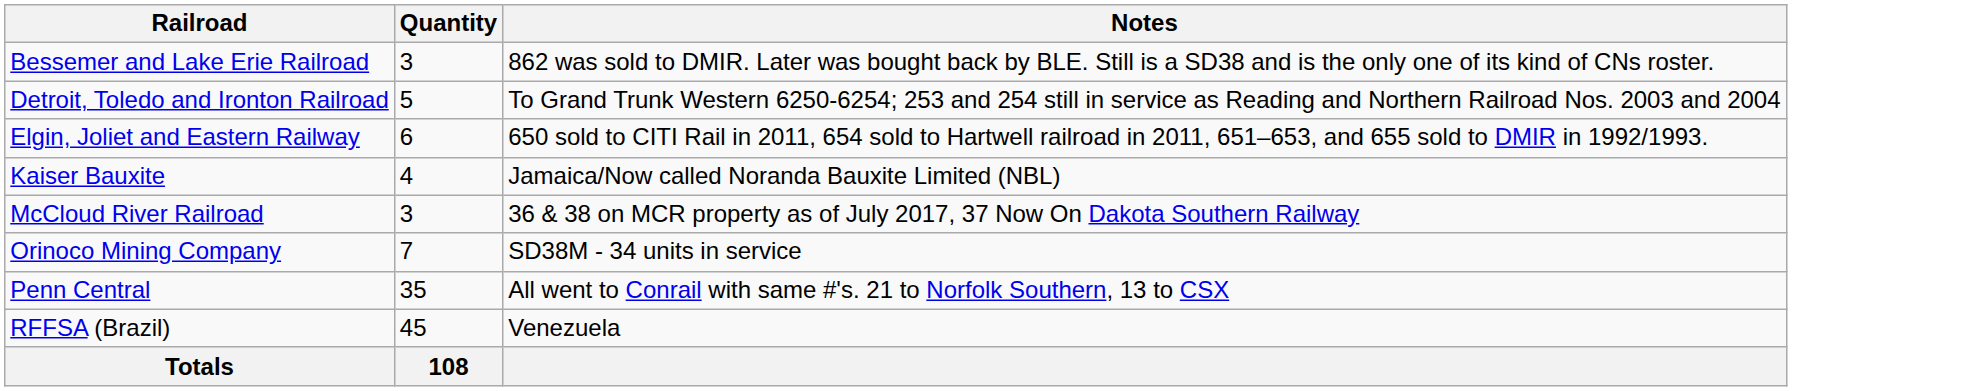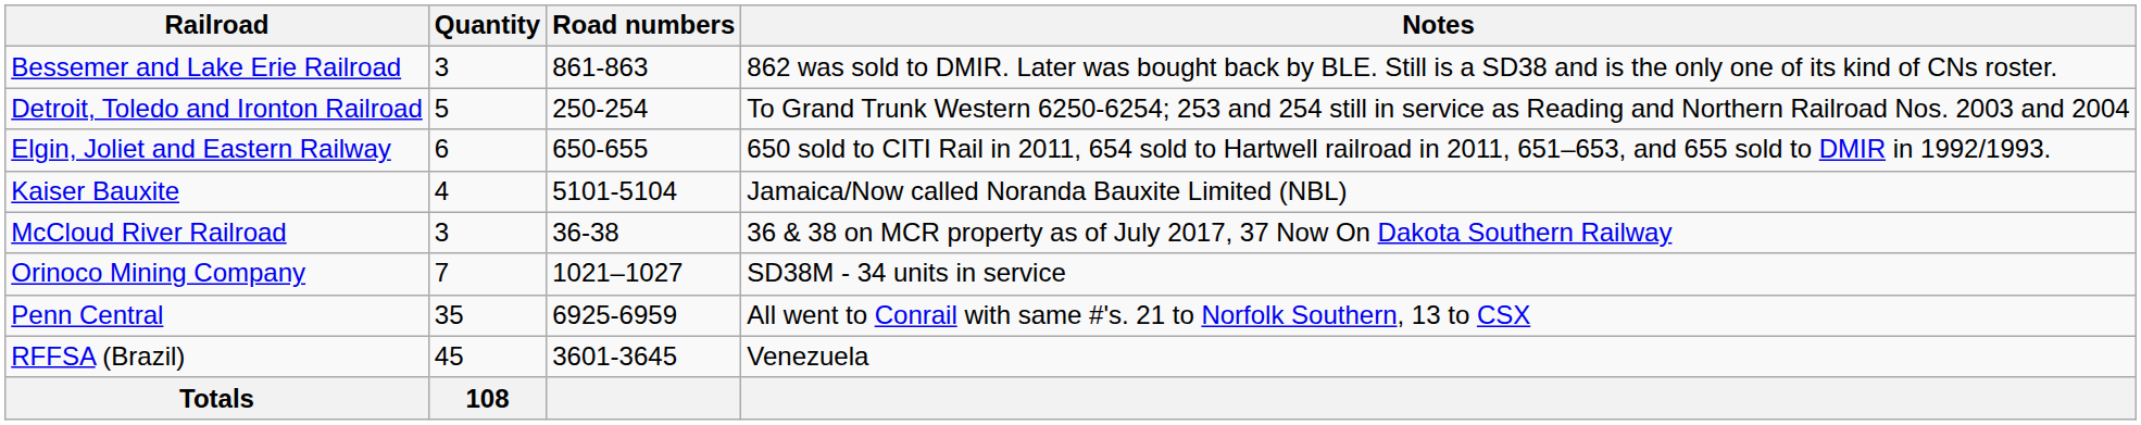 <table class="wikitable">
 <tr>
 <th>Railroad</th>
 <th>Quantity</th>
+<th>Road numbers</th>
 <th>Notes</th>
 </tr>
 <tr>
 <td><a href='#'>Bessemer and Lake Erie Railroad</a></td>
 <td>3</td>
+<td>861-863</td>
 <td>862 was sold to DMIR. Later was bought back by BLE. Still is a SD38 and is the only one of its kind of CNs roster.</td>
 </tr>
 <tr>
 <td><a href='#'>Detroit, Toledo and Ironton Railroad</a></td>
 <td>5</td>
+<td>250-254</td>
 <td>To Grand Trunk Western 6250-6254; 253 and 254 still in service as Reading and Northern Railroad Nos. 2003 and 2004</td>
 </tr>
 <tr>
 <td><a href='#'>Elgin, Joliet and Eastern Railway</a></td>
 <td>6</td>
+<td>650-655</td>
 <td>650 sold to CITI Rail in 2011, 654 sold to Hartwell railroad in 2011, 651–653, and 655 sold to <a href='#'>DMIR</a> in 1992/1993.</td>
 </tr>
 <tr>
 <td><a href='#'>Kaiser Bauxite</a></td>
 <td>4</td>
+<td>5101-5104</td>
 <td>Jamaica/Now called Noranda Bauxite Limited (NBL)</td>
 </tr>
 <tr>
 <td><a href='#'>McCloud River Railroad</a></td>
 <td>3</td>
+<td>36-38</td>
 <td>36 & 38 on MCR property as of July 2017, 37 Now On <a href='#'>Dakota Southern Railway</a></td>
 </tr>
 <tr>
 <td><a href='#'>Orinoco Mining Company</a></td>
 <td>7</td>
+<td>1021–1027</td>
 <td>SD38M - 34 units in service</td>
 </tr>
 <tr>
 <td><a href='#'>Penn Central</a></td>
 <td>35</td>
+<td>6925-6959</td>
 <td>All went to <a href='#'>Conrail</a> with same #'s. 21 to <a href='#'>Norfolk Southern</a>, 13 to <a href='#'>CSX</a></td>
 </tr>
 <tr>
 <td><a href='#'>RFFSA</a> (Brazil)</td>
 <td>45</td>
+<td>3601-3645</td>
 <td>Venezuela</td>
 </tr>
 <tr>
 <th>Totals</th>
 <th>108</th>
 <th></th>
+<th></th>
 </tr>
 </table>
